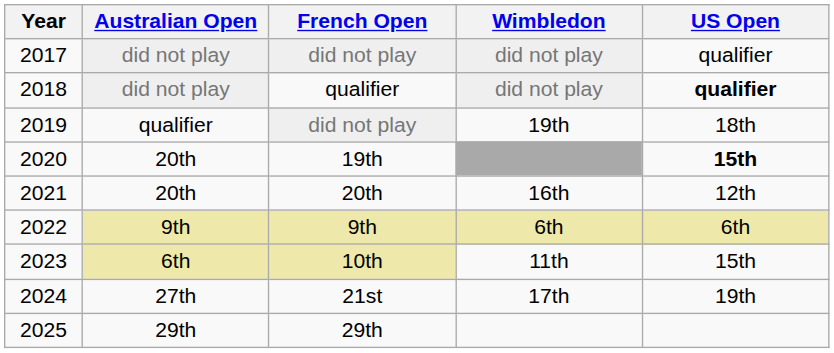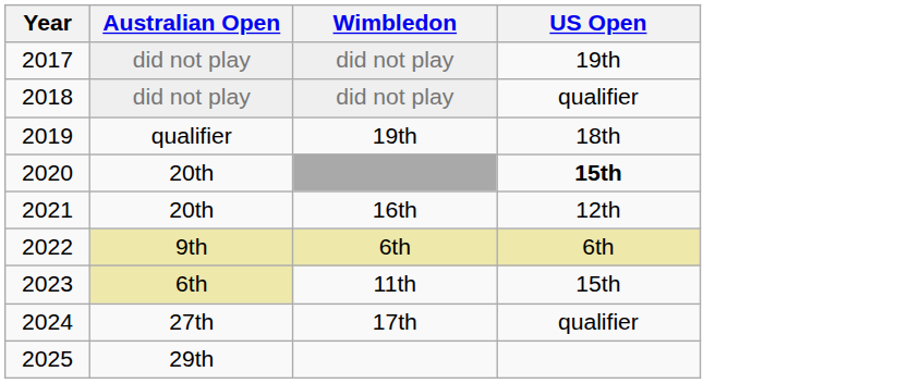 <table class=wikitable style=font-size:97%;text-align:center>
 <tr>
 <th width=50>Year</th>
 <th width=130><a href='#'>Australian Open</a></th>
-<th width=130><a href='#'>French Open</a></th>
 <th width=130><a href='#'>Wimbledon</a></th>
 <th width=130><a href='#'>US Open</a></th>
 </tr>
 <tr>
 <td>2017</td>
 <td style="color:#767676; background:#efefef">did not play</td>
 <td style="color:#767676; background:#efefef">did not play</td>
+<td>19th</td>
+</tr>
+<tr>
+<td>2018</td>
+<td style="color:#767676; background:#efefef">did not play</td>
 <td style="color:#767676; background:#efefef">did not play</td>
 <td>qualifier</td>
 </tr>
 <tr>
-<td>2018</td>
-<td style="color:#767676; background:#efefef">did not play</td>
-<td>qualifier</td>
-<td style="color:#767676; background:#efefef">did not play</td>
-<td><strong>qualifier</strong></td>
-</tr>
-<tr>
 <td>2019</td>
 <td>qualifier</td>
-<td style="color:#767676; background:#efefef">did not play</td>
 <td>19th</td>
 <td>18th</td>
 </tr>
 <tr>
 <td>2020</td>
 <td>20th</td>
-<td>19th</td>
 <td bgcolor=darkgray></td>
 <td><strong>15th</strong></td>
 </tr>
 <tr>
 <td>2021</td>
-<td>20th</td>
 <td>20th</td>
 <td>16th</td>
 <td>12th</td>
 </tr>
 <tr>
 <td>2022</td>
 <td bgcolor=eee8aa>9th</td>
-<td bgcolor=eee8aa>9th</td>
 <td bgcolor=eee8aa>6th</td>
 <td bgcolor=eee8aa>6th</td>
 </tr>
 <tr>
 <td>2023</td>
 <td bgcolor=eee8aa>6th</td>
-<td bgcolor=eee8aa>10th</td>
 <td>11th</td>
 <td>15th</td>
 </tr>
 <tr>
 <td>2024</td>
 <td>27th</td>
-<td>21st</td>
 <td>17th</td>
-<td>19th</td>
+<td>qualifier</td>
 </tr>
 <tr>
 <td>2025</td>
-<td>29th</td>
 <td>29th</td>
 <td></td>
 <td></td>
 </tr>
 </table>
